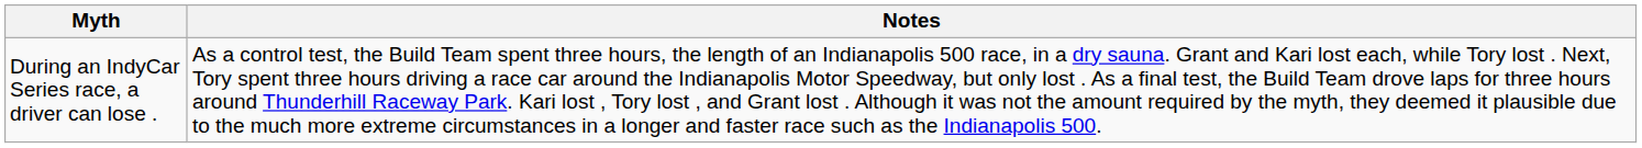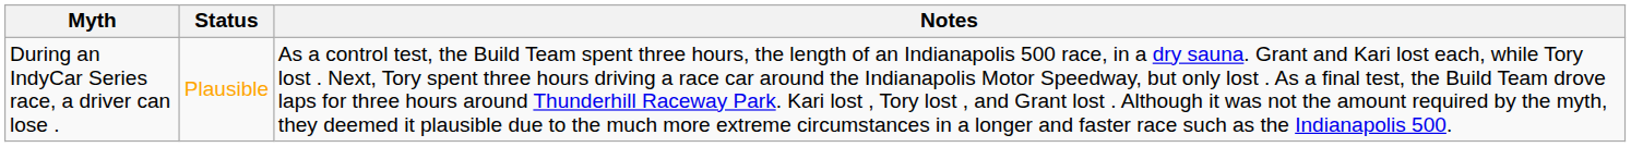 <table class="wikitable plainrowheaders">
 <tr>
 <th scope"col">Myth</th>
+<th scope"col">Status</th>
 <th scope"col">Notes</th>
 </tr>
 <tr>
 <td scope"row">During an IndyCar Series race, a driver can lose .</td>
+<td style="color:orange">Plausible</td>
 <td>As a control test, the Build Team spent three hours, the length of an Indianapolis 500 race, in a <a href='#'>dry sauna</a>. Grant and Kari lost  each, while Tory lost . Next, Tory spent three hours driving a race car around the Indianapolis Motor Speedway, but only lost . As a final test, the Build Team drove laps for three hours around <a href='#'>Thunderhill Raceway Park</a>. Kari lost , Tory lost , and Grant lost . Although it was not the amount required by the myth, they deemed it plausible due to the much more extreme circumstances in a longer and faster race such as the <a href='#'>Indianapolis 500</a>.</td>
 </tr>
 </table>
